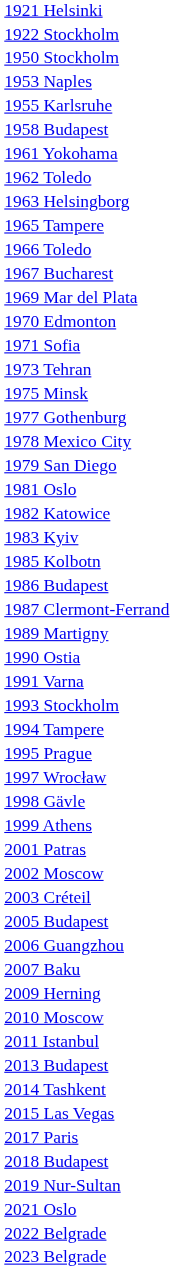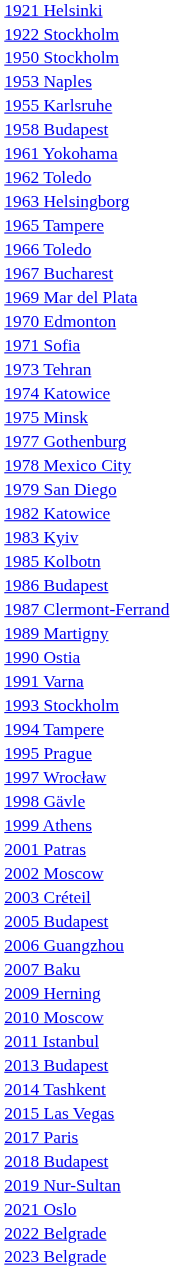 <table>
 <tr>
 <td><a href='#'>1921 Helsinki</a></td>
 <td></td>
 <td></td>
 <td></td>
 </tr>
 <tr>
 <td><a href='#'>1922 Stockholm</a></td>
 <td></td>
 <td></td>
 <td></td>
 </tr>
 <tr>
 <td><a href='#'>1950 Stockholm</a></td>
 <td></td>
 <td></td>
 <td></td>
 </tr>
 <tr>
 <td><a href='#'>1953 Naples</a></td>
 <td></td>
 <td></td>
 <td></td>
 </tr>
 <tr>
 <td><a href='#'>1955 Karlsruhe</a></td>
 <td></td>
 <td></td>
 <td></td>
 </tr>
 <tr>
 <td><a href='#'>1958 Budapest</a></td>
 <td></td>
 <td></td>
 <td></td>
 </tr>
 <tr>
 <td><a href='#'>1961 Yokohama</a></td>
 <td></td>
 <td></td>
 <td></td>
 </tr>
 <tr>
 <td><a href='#'>1962 Toledo</a></td>
 <td></td>
 <td></td>
 <td></td>
 </tr>
 <tr>
 <td><a href='#'>1963 Helsingborg</a></td>
 <td></td>
 <td></td>
 <td></td>
 </tr>
 <tr>
 <td><a href='#'>1965 Tampere</a></td>
 <td></td>
 <td></td>
 <td></td>
 </tr>
 <tr>
 <td><a href='#'>1966 Toledo</a></td>
 <td></td>
 <td></td>
 <td></td>
 </tr>
 <tr>
 <td><a href='#'>1967 Bucharest</a></td>
 <td></td>
 <td></td>
 <td></td>
 </tr>
 <tr>
 <td><a href='#'>1969 Mar del Plata</a></td>
 <td></td>
 <td></td>
 <td></td>
 </tr>
 <tr>
 <td><a href='#'>1970 Edmonton</a></td>
 <td></td>
 <td></td>
 <td></td>
 </tr>
 <tr>
 <td><a href='#'>1971 Sofia</a></td>
 <td></td>
 <td></td>
 <td></td>
 </tr>
 <tr>
 <td><a href='#'>1973 Tehran</a></td>
 <td></td>
 <td></td>
 <td></td>
 </tr>
 <tr>
+<td><a href='#'>1974 Katowice</a></td>
+<td></td>
+<td></td>
+<td></td>
+</tr>
+<tr>
 <td><a href='#'>1975 Minsk</a></td>
 <td></td>
 <td></td>
 <td></td>
 </tr>
 <tr>
 <td><a href='#'>1977 Gothenburg</a></td>
 <td></td>
 <td></td>
 <td></td>
 </tr>
 <tr>
 <td><a href='#'>1978 Mexico City</a></td>
 <td></td>
 <td></td>
 <td></td>
 </tr>
 <tr>
 <td><a href='#'>1979 San Diego</a></td>
-<td></td>
-<td></td>
-<td></td>
-</tr>
-<tr>
-<td><a href='#'>1981 Oslo</a></td>
 <td></td>
 <td></td>
 <td></td>
 </tr>
 <tr>
 <td><a href='#'>1982 Katowice</a></td>
 <td></td>
 <td></td>
 <td></td>
 </tr>
 <tr>
 <td><a href='#'>1983 Kyiv</a></td>
 <td></td>
 <td></td>
 <td></td>
 </tr>
 <tr>
 <td><a href='#'>1985 Kolbotn</a></td>
 <td></td>
 <td></td>
 <td></td>
 </tr>
 <tr>
 <td><a href='#'>1986 Budapest</a></td>
 <td></td>
 <td></td>
 <td></td>
 </tr>
 <tr>
 <td><a href='#'>1987 Clermont-Ferrand</a></td>
 <td></td>
 <td></td>
 <td></td>
 </tr>
 <tr>
 <td><a href='#'>1989 Martigny</a></td>
 <td></td>
 <td></td>
 <td></td>
 </tr>
 <tr>
 <td><a href='#'>1990 Ostia</a></td>
 <td></td>
 <td></td>
 <td></td>
 </tr>
 <tr>
 <td><a href='#'>1991 Varna</a></td>
 <td></td>
 <td></td>
 <td></td>
 </tr>
 <tr>
 <td><a href='#'>1993 Stockholm</a></td>
 <td></td>
 <td></td>
 <td></td>
 </tr>
 <tr>
 <td><a href='#'>1994 Tampere</a></td>
 <td></td>
 <td></td>
 <td></td>
 </tr>
 <tr>
 <td><a href='#'>1995 Prague</a></td>
 <td></td>
 <td></td>
 <td></td>
 </tr>
 <tr>
 <td><a href='#'>1997 Wrocław</a></td>
 <td></td>
 <td></td>
 <td></td>
 </tr>
 <tr>
 <td><a href='#'>1998 Gävle</a></td>
 <td></td>
 <td></td>
 <td></td>
 </tr>
 <tr>
 <td><a href='#'>1999 Athens</a></td>
 <td></td>
 <td></td>
 <td></td>
 </tr>
 <tr>
 <td><a href='#'>2001 Patras</a></td>
 <td></td>
 <td></td>
 <td></td>
 </tr>
 <tr>
 <td><a href='#'>2002 Moscow</a></td>
 <td></td>
 <td></td>
 <td></td>
 </tr>
 <tr>
 <td><a href='#'>2003 Créteil</a></td>
 <td></td>
 <td></td>
 <td></td>
 </tr>
 <tr>
 <td rowspan=2><a href='#'>2005 Budapest</a></td>
 <td rowspan=2></td>
 <td rowspan=2></td>
 <td></td>
 </tr>
 <tr>
 <td></td>
 </tr>
 <tr>
 <td rowspan=2><a href='#'>2006 Guangzhou</a></td>
 <td rowspan=2></td>
 <td rowspan=2></td>
 <td></td>
 </tr>
 <tr>
 <td></td>
 </tr>
 <tr>
 <td rowspan=2><a href='#'>2007 Baku</a></td>
 <td rowspan=2></td>
 <td rowspan=2></td>
 <td></td>
 </tr>
 <tr>
 <td></td>
 </tr>
 <tr>
 <td rowspan=2><a href='#'>2009 Herning</a></td>
 <td rowspan=2></td>
 <td rowspan=2></td>
 <td></td>
 </tr>
 <tr>
 <td></td>
 </tr>
 <tr>
 <td rowspan=2><a href='#'>2010 Moscow</a></td>
 <td rowspan=2></td>
 <td rowspan=2></td>
 <td></td>
 </tr>
 <tr>
 <td></td>
 </tr>
 <tr>
 <td rowspan=2><a href='#'>2011 Istanbul</a></td>
 <td rowspan=2></td>
 <td rowspan=2></td>
 <td></td>
 </tr>
 <tr>
 <td></td>
 </tr>
 <tr>
 <td rowspan=2><a href='#'>2013 Budapest</a></td>
 <td rowspan=2></td>
 <td rowspan=2></td>
 <td></td>
 </tr>
 <tr>
 <td></td>
 </tr>
 <tr>
 <td rowspan=2><a href='#'>2014 Tashkent</a></td>
 <td rowspan=2></td>
 <td rowspan=2></td>
 <td></td>
 </tr>
 <tr>
 <td></td>
 </tr>
 <tr>
 <td rowspan=2><a href='#'>2015 Las Vegas</a></td>
 <td rowspan=2></td>
 <td rowspan=2></td>
 <td></td>
 </tr>
 <tr>
 <td></td>
 </tr>
 <tr>
 <td rowspan=2><a href='#'>2017 Paris</a></td>
 <td rowspan=2></td>
 <td rowspan=2></td>
 <td></td>
 </tr>
 <tr>
 <td></td>
 </tr>
 <tr>
 <td rowspan=2><a href='#'>2018 Budapest</a></td>
 <td rowspan=2></td>
 <td rowspan=2></td>
 <td></td>
 </tr>
 <tr>
 <td></td>
 </tr>
 <tr>
 <td rowspan=2><a href='#'>2019 Nur-Sultan</a></td>
 <td rowspan=2></td>
 <td rowspan=2></td>
 <td></td>
 </tr>
 <tr>
 <td></td>
 </tr>
 <tr>
 <td rowspan=2><a href='#'>2021 Oslo</a></td>
 <td rowspan=2></td>
 <td rowspan=2></td>
 <td></td>
 </tr>
 <tr>
 <td></td>
 </tr>
 <tr>
 <td rowspan=2><a href='#'>2022 Belgrade</a></td>
 <td rowspan=2></td>
 <td rowspan=2></td>
 <td></td>
 </tr>
 <tr>
 <td></td>
 </tr>
 <tr>
 <td rowspan=2><a href='#'>2023 Belgrade</a></td>
 <td rowspan=2></td>
 <td rowspan=2></td>
 <td></td>
 </tr>
 <tr>
 <td></td>
 </tr>
 </table>
